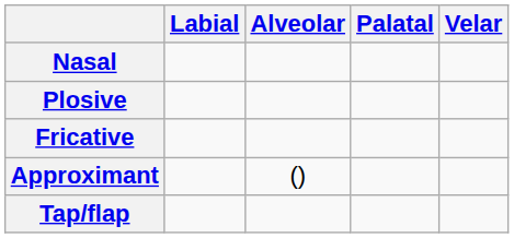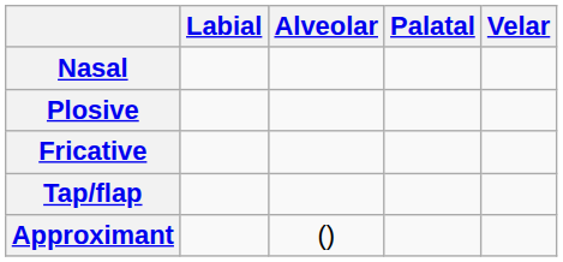 <table class="wikitable" style="text-align: center">
 <tr>
 <th></th>
 <th><a href='#'>Labial</a></th>
 <th><a href='#'>Alveolar</a></th>
 <th><a href='#'>Palatal</a></th>
 <th><a href='#'>Velar</a></th>
 </tr>
 <tr>
 <th><a href='#'>Nasal</a></th>
 <td></td>
 <td></td>
 <td></td>
 <td></td>
 </tr>
 <tr>
 <th><a href='#'>Plosive</a></th>
 <td> </td>
 <td> </td>
 <td></td>
 <td> </td>
 </tr>
 <tr>
 <th><a href='#'>Fricative</a></th>
 <td></td>
 <td></td>
 <td></td>
 <td></td>
 </tr>
 <tr>
+<th><a href='#'>Tap/flap</a></th>
+<td></td>
+<td></td>
+<td></td>
+<td></td>
+</tr>
+<tr>
 <th><a href='#'>Approximant</a></th>
 <td></td>
 <td>()</td>
 <td></td>
 <td></td>
 </tr>
-<tr>
-<th><a href='#'>Tap/flap</a></th>
-<td></td>
-<td></td>
-<td></td>
-<td></td>
-</tr>
 </table>
